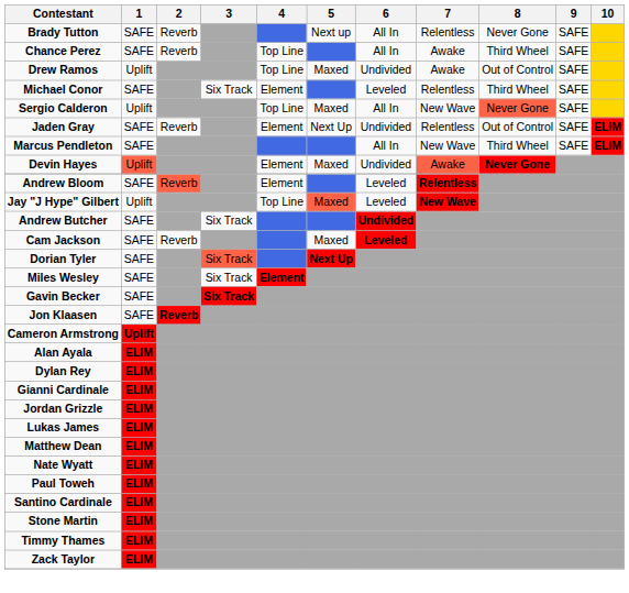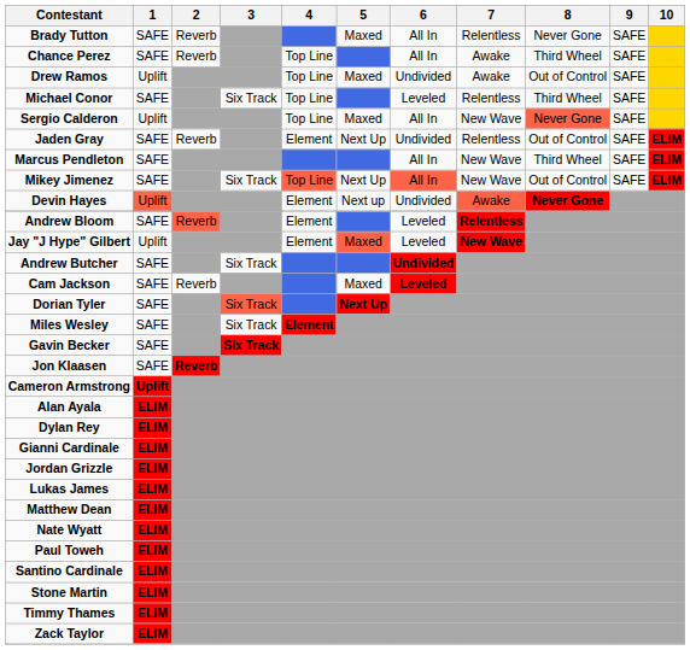 <table class="wikitable" style="text-align:center;font-size:96%" border="2">
 <tr>
 <th>Contestant</th>
 <th>1</th>
 <th>2</th>
 <th>3</th>
 <th>4</th>
 <th>5</th>
 <th>6</th>
 <th>7</th>
 <th>8</th>
 <th>9</th>
 <th>10</th>
 </tr>
 <tr>
 <td><strong>Brady Tutton</strong></td>
 <td>SAFE</td>
 <td>Reverb</td>
 <td bgcolor="darkgray" colspan="1"></td>
 <td style="background:royalblue;"><strong> </strong></td>
-<td>Next up</td>
+<td>Maxed</td>
 <td>All In</td>
 <td>Relentless</td>
 <td>Never Gone</td>
 <td>SAFE</td>
 <td style="background:gold;"><strong></strong></td>
 </tr>
 <tr>
 <td><strong>Chance Perez</strong></td>
 <td>SAFE</td>
 <td>Reverb</td>
 <td bgcolor="darkgray" colspan="1"></td>
 <td>Top Line</td>
 <td style="background:royalblue;"><strong></strong></td>
 <td>All In</td>
 <td>Awake</td>
 <td>Third Wheel</td>
 <td>SAFE</td>
 <td style="background:gold;"><strong></strong></td>
 </tr>
 <tr>
 <td><strong>Drew Ramos</strong></td>
 <td>Uplift</td>
 <td bgcolor="darkgray" colspan="2"></td>
 <td>Top Line</td>
 <td>Maxed</td>
 <td>Undivided</td>
 <td>Awake</td>
 <td>Out of Control</td>
 <td>SAFE</td>
 <td style="background:gold;"><strong></strong></td>
 </tr>
 <tr>
 <td><strong>Michael Conor</strong></td>
 <td>SAFE</td>
 <td bgcolor="darkgray" colspan="1"></td>
 <td>Six Track</td>
-<td>Element</td>
+<td>Top Line</td>
 <td style="background:royalblue;"><strong></strong></td>
 <td>Leveled</td>
 <td>Relentless</td>
 <td>Third Wheel</td>
 <td>SAFE</td>
 <td style="background:gold;"><strong></strong></td>
 </tr>
 <tr>
 <td><strong>Sergio Calderon</strong></td>
 <td>Uplift</td>
 <td bgcolor="darkgray" colspan="2"></td>
 <td>Top Line</td>
 <td>Maxed</td>
 <td>All In</td>
 <td>New Wave</td>
 <td style="background:tomato;">Never Gone</td>
 <td>SAFE</td>
 <td style="background:gold;"><strong></strong></td>
 </tr>
 <tr>
 <td><strong>Jaden Gray</strong></td>
 <td>SAFE</td>
 <td>Reverb</td>
 <td bgcolor="darkgray" colspan="1"></td>
 <td>Element</td>
 <td>Next Up</td>
 <td>Undivided</td>
 <td>Relentless</td>
 <td>Out of Control</td>
 <td>SAFE</td>
 <td style="background:red;"><strong>ELIM</strong></td>
 </tr>
 <tr>
 <td><strong>Marcus Pendleton</strong></td>
 <td>SAFE</td>
 <td bgcolor="darkgray" colspan="2"></td>
 <td style="background:royalblue;"><strong></strong></td>
 <td style="background:royalblue;"><strong></strong></td>
 <td>All In</td>
 <td>New Wave</td>
 <td>Third Wheel</td>
 <td>SAFE</td>
 <td style="background:red;"><strong>ELIM</strong></td>
 </tr>
 <tr>
+<td><strong>Mikey Jimenez</strong></td>
+<td>SAFE</td>
+<td bgcolor="darkgray" colspan="1"></td>
+<td>Six Track</td>
+<td style="background:tomato;">Top Line</td>
+<td>Next Up</td>
+<td style="background:tomato;">All In</td>
+<td>New Wave</td>
+<td>Out of Control</td>
+<td>SAFE</td>
+<td style="background:red;"><strong>ELIM</strong></td>
+</tr>
+<tr>
 <td><strong>Devin Hayes</strong></td>
 <td style="background:tomato">Uplift</td>
 <td bgcolor="darkgray" colspan="2"></td>
 <td>Element</td>
-<td>Maxed</td>
+<td>Next up</td>
 <td>Undivided</td>
 <td style="background:tomato;">Awake</td>
 <td style="background:red;"><strong>Never Gone</strong></td>
 <td bgcolor="darkgray" colspan="2"></td>
 </tr>
 <tr>
 </tr>
 <tr>
 <td><strong>Andrew Bloom</strong></td>
 <td>SAFE</td>
 <td style="background:tomato;">Reverb</td>
 <td bgcolor="darkgray" colspan="1"></td>
 <td>Element</td>
 <td style="background:royalblue;"><strong></strong></td>
 <td>Leveled</td>
 <td style="background:red;"><strong>Relentless</strong></td>
 <td bgcolor="darkgray" colspan="3"></td>
 </tr>
 <tr>
 <td><strong>Jay "J Hype" Gilbert</strong></td>
 <td>Uplift</td>
 <td bgcolor="darkgray" colspan="2"></td>
-<td>Top Line</td>
+<td>Element</td>
 <td style="background:tomato;">Maxed</td>
 <td>Leveled</td>
 <td style="background:red;"><strong>New Wave</strong></td>
 <td bgcolor="darkgray" colspan="3"></td>
 </tr>
 <tr>
 <td><strong>Andrew Butcher</strong></td>
 <td>SAFE</td>
 <td bgcolor="darkgray" colspan="1"></td>
 <td>Six Track</td>
 <td style="background:royalblue;"><strong></strong></td>
 <td style="background:royalblue;"><strong></strong></td>
 <td style="background:red;"><strong>Undivided</strong></td>
 <td bgcolor="darkgray" colspan="4"></td>
 </tr>
 <tr>
 <td><strong>Cam Jackson</strong></td>
 <td>SAFE</td>
 <td>Reverb</td>
 <td bgcolor="darkgray" colspan="1"></td>
 <td style="background:royalblue;"><strong></strong></td>
 <td>Maxed</td>
 <td style="background:red;"><strong>Leveled</strong></td>
 <td bgcolor="darkgray" colspan="4"></td>
 </tr>
 <tr>
 <td><strong>Dorian Tyler</strong></td>
 <td>SAFE</td>
 <td bgcolor="darkgray" colspan="1"></td>
 <td style="background:tomato;">Six Track</td>
 <td style="background:royalblue;"><strong></strong></td>
 <td style="background:red;"><strong>Next Up</strong></td>
 <td bgcolor="darkgray" colspan="5"></td>
 </tr>
 <tr>
 <td><strong>Miles Wesley</strong></td>
 <td>SAFE</td>
 <td bgcolor="darkgray" colspan="1"></td>
 <td>Six Track</td>
 <td style="background:red;"><strong>Element</strong></td>
 <td bgcolor="darkgray" colspan="6"></td>
 </tr>
 <tr>
 <td><strong>Gavin Becker</strong></td>
 <td>SAFE</td>
 <td bgcolor="darkgray" colspan="1"></td>
 <td style="background:red;"><strong>Six Track</strong></td>
 <td bgcolor="darkgray" colspan="7"></td>
 </tr>
 <tr>
 <td><strong>Jon Klaasen</strong></td>
 <td>SAFE</td>
 <td style="background:red;"><strong>Reverb</strong></td>
 <td bgcolor="darkgray" colspan="8"></td>
 </tr>
 <tr>
 <td><strong>Cameron Armstrong</strong></td>
 <td style="background:red;"><strong>Uplift</strong></td>
 <td bgcolor="darkgray" colspan="9"></td>
 </tr>
 <tr>
 <td><strong>Alan Ayala</strong></td>
 <td style="background:red;"><strong>ELIM</strong></td>
 <td bgcolor="darkgray" colspan="9"></td>
 </tr>
 <tr>
 <td><strong>Dylan Rey</strong></td>
 <td style="background:red;"><strong>ELIM</strong></td>
 <td bgcolor="darkgray" colspan="9"></td>
 </tr>
 <tr>
 <td><strong>Gianni Cardinale</strong></td>
 <td style="background:red;"><strong>ELIM</strong></td>
 <td bgcolor="darkgray" colspan="9"></td>
 </tr>
 <tr>
 <td><strong>Jordan Grizzle</strong></td>
 <td style="background:red;"><strong>ELIM</strong></td>
 <td bgcolor="darkgray" colspan="9"></td>
 </tr>
 <tr>
 <td><strong>Lukas James</strong></td>
 <td style="background:red;"><strong>ELIM</strong></td>
 <td bgcolor="darkgray" colspan="9"></td>
 </tr>
 <tr>
 <td><strong>Matthew Dean</strong></td>
 <td style="background:red;"><strong>ELIM</strong></td>
 <td bgcolor="darkgray" colspan="9"></td>
 </tr>
 <tr>
 <td><strong>Nate Wyatt</strong></td>
 <td style="background:red;"><strong>ELIM</strong></td>
 <td bgcolor="darkgray" colspan="9"></td>
 </tr>
 <tr>
 <td><strong>Paul Toweh</strong></td>
 <td style="background:red;"><strong>ELIM</strong></td>
 <td bgcolor="darkgray" colspan="9"></td>
 </tr>
 <tr>
 <td><strong>Santino Cardinale</strong></td>
 <td style="background:red;"><strong>ELIM</strong></td>
 <td bgcolor="darkgray" colspan="9"></td>
 </tr>
 <tr>
 <td><strong>Stone Martin</strong></td>
 <td style="background:red;"><strong>ELIM</strong></td>
 <td bgcolor="darkgray" colspan="9"></td>
 </tr>
 <tr>
 <td><strong>Timmy Thames</strong></td>
 <td style="background:red;"><strong>ELIM</strong></td>
 <td bgcolor="darkgray" colspan="9"></td>
 </tr>
 <tr>
 <td><strong>Zack Taylor</strong></td>
 <td style="background:red;"><strong>ELIM</strong></td>
 <td bgcolor="darkgray" colspan="9"></td>
 </tr>
 <tr>
 </tr>
 </table>
